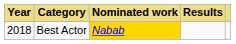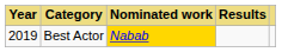 <table class="wikitable" style="width=80%;">
 <tr>
 <th style="background:#EEDD82;">Year</th>
 <th style="background:#EEDD82;">Category</th>
 <th style="background:#EEDD82;">Nominated work</th>
 <th style="background:#EEDD82;">Results</th>
 <th style="background:#EEDD82;"></th>
 </tr>
 <tr>
-<td>2018</td>
+<td>2019</td>
 <td>Best Actor</td>
 <td style="background: gold;"><em><a href='#'>Nabab</a></em></td>
 <td></td>
 <td></td>
 </tr>
 </table>
